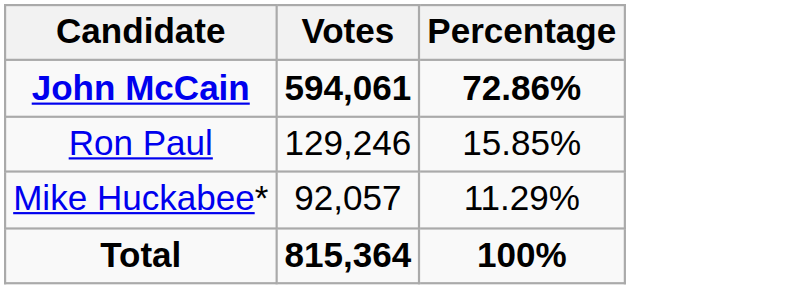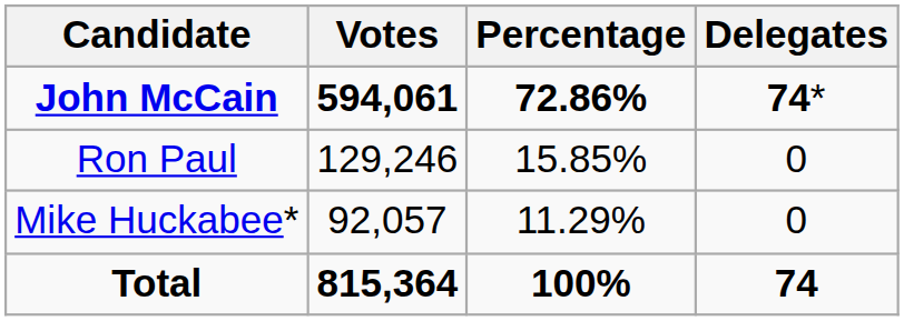 <table class="wikitable" style="text-align:center;">
 <tr>
 <th>Candidate</th>
 <th>Votes</th>
 <th>Percentage</th>
+<th>Delegates</th>
 </tr>
 <tr>
 <td><strong><a href='#'>John McCain</a></strong></td>
 <td><strong>594,061</strong></td>
 <td><strong>72.86%</strong></td>
+<td><strong>74</strong>*</td>
 </tr>
 <tr>
 <td><a href='#'>Ron Paul</a></td>
 <td>129,246</td>
 <td>15.85%</td>
+<td>0</td>
 </tr>
 <tr>
 <td><a href='#'>Mike Huckabee</a>*</td>
 <td>92,057</td>
 <td>11.29%</td>
+<td>0</td>
 </tr>
 <tr>
 <td><strong>Total</strong></td>
 <td><strong>815,364</strong></td>
 <td><strong>100%</strong></td>
+<td><strong>74</strong></td>
 </tr>
 </table>
